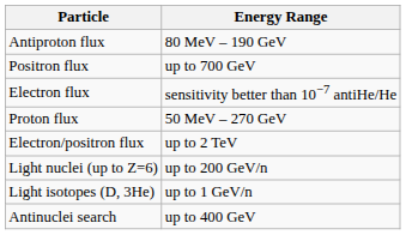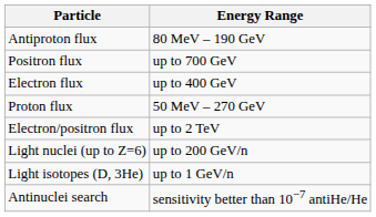 <table class=wikitable>
 <tr>
 <th>Particle</th>
 <th>Energy Range</th>
 </tr>
 <tr>
 <td>Antiproton flux</td>
 <td>80 MeV – 190 GeV</td>
 </tr>
 <tr>
 <td>Positron flux</td>
 <td>up to 700 GeV</td>
 </tr>
 <tr>
 <td>Electron flux</td>
-<td>sensitivity better than 10<sup>−7</sup> antiHe/He</td>
+<td>up to 400 GeV</td>
 </tr>
 <tr>
 <td>Proton flux</td>
 <td>50 MeV – 270 GeV</td>
 </tr>
 <tr>
 <td>Electron/positron flux</td>
 <td>up to 2 TeV</td>
 </tr>
 <tr>
 <td>Light nuclei (up to Z=6)</td>
 <td>up to 200 GeV/n</td>
 </tr>
 <tr>
 <td>Light isotopes (D, 3He)</td>
 <td>up to 1 GeV/n</td>
 </tr>
 <tr>
 <td>Antinuclei search</td>
-<td>up to 400 GeV</td>
+<td>sensitivity better than 10<sup>−7</sup> antiHe/He</td>
 </tr>
 </table>
